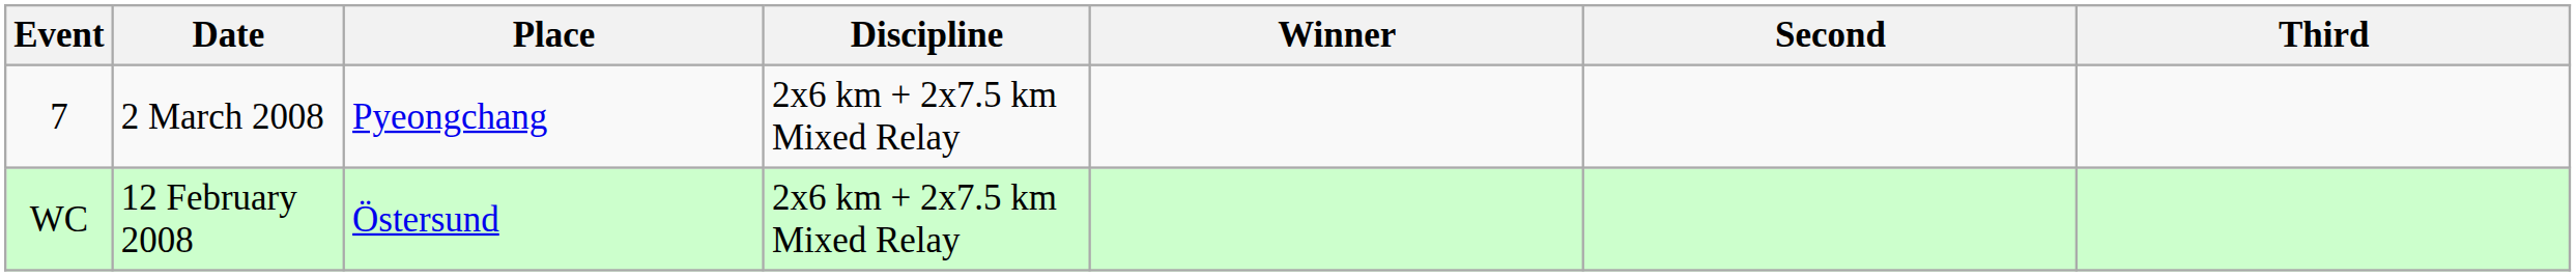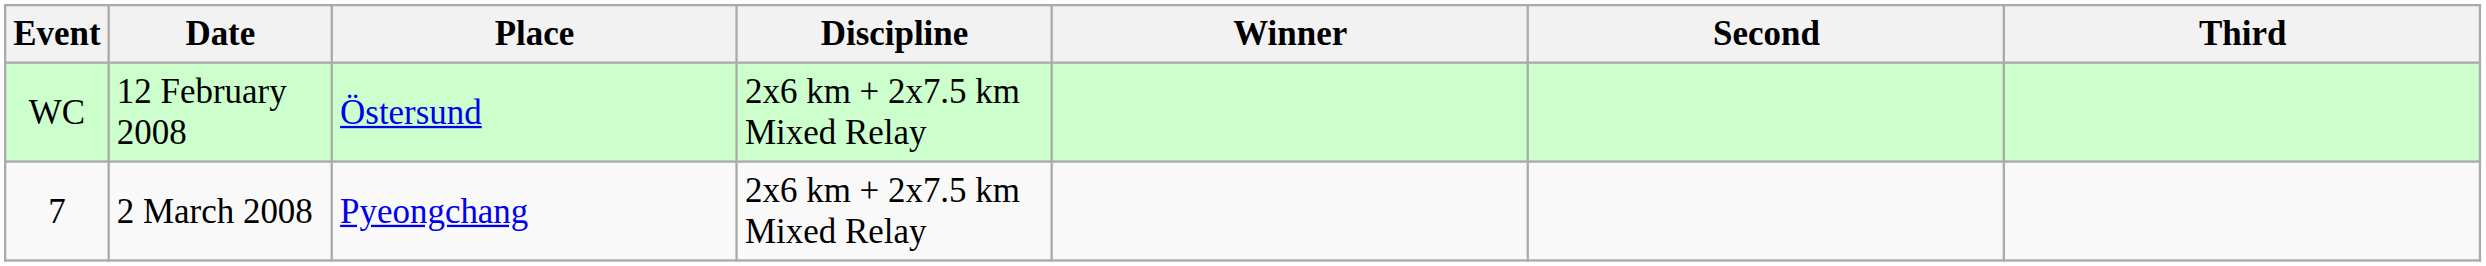 <table class="wikitable" style="font-size:95%;">
 <tr>
 <th width="30">Event</th>
 <th width="90">Date</th>
 <th width="169">Place</th>
 <th width="130">Discipline</th>
 <th width="200">Winner</th>
 <th width="200">Second</th>
 <th width="200">Third</th>
 </tr>
+<tr style="background:#CCFFCC">
+<td align=center>WC</td>
+<td>12 February 2008</td>
+<td> <a href='#'>Östersund</a></td>
+<td>2x6 km + 2x7.5 km <br> Mixed Relay</td>
+<td></td>
+<td></td>
+<td></td>
+</tr>
 <tr>
 <td align=center>7</td>
 <td>2 March 2008</td>
 <td> <a href='#'>Pyeongchang</a></td>
 <td>2x6 km + 2x7.5 km <br> Mixed Relay</td>
 <td></td>
 <td></td>
 <td></td>
 </tr>
-<tr style="background:#CCFFCC">
-<td align=center>WC</td>
-<td>12 February 2008</td>
-<td> <a href='#'>Östersund</a></td>
-<td>2x6 km + 2x7.5 km <br> Mixed Relay</td>
-<td></td>
-<td></td>
-<td></td>
-</tr>
 </table>
